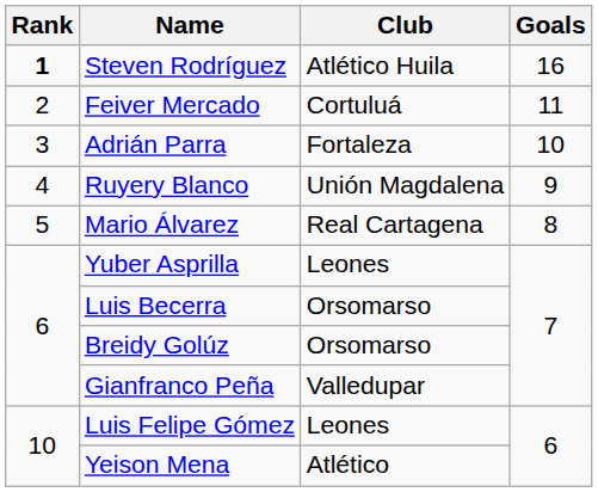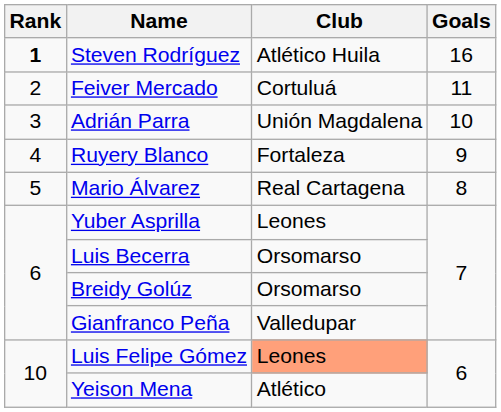 <table class="wikitable" border="1">
 <tr>
 <th>Rank</th>
 <th>Name</th>
 <th>Club</th>
 <th>Goals</th>
 </tr>
 <tr>
 <td align=center><strong>1</strong></td>
 <td> <a href='#'>Steven Rodríguez</a></td>
 <td>Atlético Huila</td>
 <td align=center>16</td>
 </tr>
 <tr>
 <td align=center>2</td>
 <td> <a href='#'>Feiver Mercado</a></td>
 <td>Cortuluá</td>
 <td align=center>11</td>
 </tr>
 <tr>
 <td align=center>3</td>
 <td> <a href='#'>Adrián Parra</a></td>
-<td>Fortaleza</td>
+<td>Unión Magdalena</td>
 <td align=center>10</td>
 </tr>
 <tr>
 <td align=center>4</td>
 <td> <a href='#'>Ruyery Blanco</a></td>
-<td>Unión Magdalena</td>
+<td>Fortaleza</td>
 <td align=center>9</td>
 </tr>
 <tr>
 <td align=center>5</td>
 <td> <a href='#'>Mario Álvarez</a></td>
 <td>Real Cartagena</td>
 <td align=center>8</td>
 </tr>
 <tr>
 <td rowspan=4 align=center>6</td>
 <td> <a href='#'>Yuber Asprilla</a></td>
 <td>Leones</td>
 <td rowspan=4 align=center>7</td>
 </tr>
 <tr>
 <td> <a href='#'>Luis Becerra</a></td>
 <td>Orsomarso</td>
 </tr>
 <tr>
 <td> <a href='#'>Breidy Golúz</a></td>
 <td>Orsomarso</td>
 </tr>
 <tr>
 <td> <a href='#'>Gianfranco Peña</a></td>
 <td>Valledupar</td>
 </tr>
 <tr>
 <td rowspan=2 align=center>10</td>
 <td> <a href='#'>Luis Felipe Gómez</a></td>
-<td>Leones</td>
+<td style="background: lightsalmon;">Leones</td>
 <td rowspan=2 align=center>6</td>
 </tr>
 <tr>
 <td> <a href='#'>Yeison Mena</a></td>
 <td>Atlético</td>
 </tr>
 </table>
